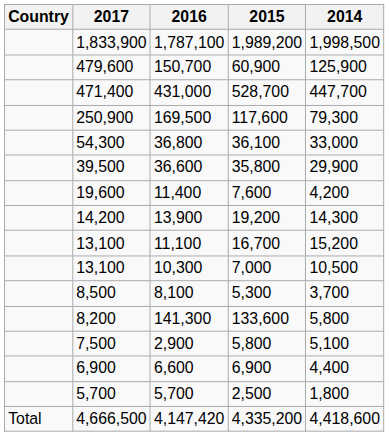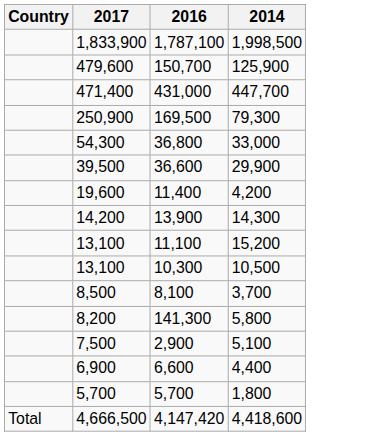 <table class="wikitable sortable">
 <tr>
 <th>Country</th>
 <th>2017</th>
 <th>2016</th>
-<th>2015</th>
 <th>2014</th>
 </tr>
 <tr>
 <td></td>
 <td> 1,833,900</td>
 <td> 1,787,100</td>
-<td> 1,989,200</td>
 <td> 1,998,500</td>
 </tr>
 <tr>
 <td></td>
 <td> 479,600</td>
 <td> 150,700</td>
-<td> 60,900</td>
 <td> 125,900</td>
 </tr>
 <tr>
 <td></td>
 <td> 471,400</td>
 <td> 431,000</td>
-<td> 528,700</td>
 <td> 447,700</td>
 </tr>
 <tr>
 <td></td>
 <td> 250,900</td>
 <td> 169,500</td>
-<td> 117,600</td>
 <td> 79,300</td>
 </tr>
 <tr>
 <td></td>
 <td> 54,300</td>
 <td> 36,800</td>
-<td> 36,100</td>
 <td> 33,000</td>
 </tr>
 <tr>
 <td></td>
 <td> 39,500</td>
 <td> 36,600</td>
-<td> 35,800</td>
 <td> 29,900</td>
 </tr>
 <tr>
 <td></td>
 <td> 19,600</td>
 <td> 11,400</td>
-<td> 7,600</td>
 <td> 4,200</td>
 </tr>
 <tr>
 <td></td>
 <td> 14,200</td>
 <td> 13,900</td>
-<td> 19,200</td>
 <td> 14,300</td>
 </tr>
 <tr>
 <td></td>
 <td> 13,100</td>
 <td> 11,100</td>
-<td> 16,700</td>
 <td> 15,200</td>
 </tr>
 <tr>
 <td></td>
 <td> 13,100</td>
 <td> 10,300</td>
-<td> 7,000</td>
 <td> 10,500</td>
 </tr>
 <tr>
 <td></td>
 <td> 8,500</td>
 <td> 8,100</td>
-<td> 5,300</td>
 <td> 3,700</td>
 </tr>
 <tr>
 <td></td>
 <td> 8,200</td>
 <td> 141,300</td>
-<td> 133,600</td>
 <td> 5,800</td>
 </tr>
 <tr>
 <td></td>
 <td> 7,500</td>
 <td> 2,900</td>
-<td> 5,800</td>
 <td> 5,100</td>
 </tr>
 <tr>
 <td></td>
 <td> 6,900</td>
 <td> 6,600</td>
-<td> 6,900</td>
 <td> 4,400</td>
 </tr>
 <tr>
 <td></td>
 <td> 5,700</td>
 <td> 5,700</td>
-<td> 2,500</td>
 <td> 1,800</td>
 </tr>
 <tr>
 <td>Total</td>
 <td> 4,666,500</td>
 <td> 4,147,420</td>
-<td> 4,335,200</td>
 <td> 4,418,600</td>
 </tr>
 </table>
